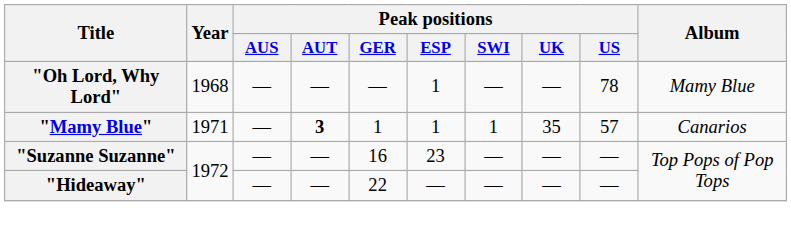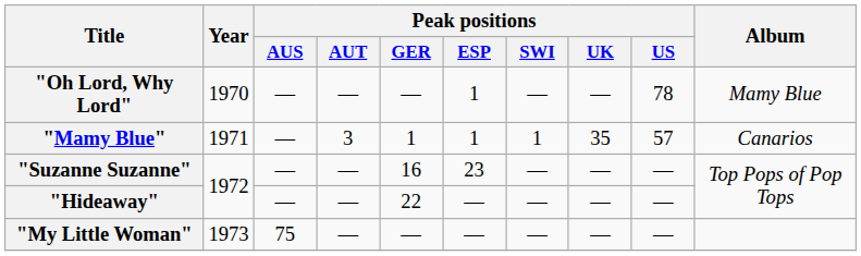 <table class="wikitable plainrowheaders" style="text-align:center;">
 <tr>
 <th align="center" rowspan="2" width="150">Title</th>
 <th align="center" rowspan="2" width="10">Year</th>
 <th align="center" colspan="7" width="20">Peak positions</th>
 <th align="center" rowspan="2" width="120">Album</th>
 </tr>
 <tr>
 <th scope="col" style="width:3em;font-size:90%;"><a href='#'>AUS</a><br></th>
 <th scope="col" style="width:3em;font-size:90%;"><a href='#'>AUT</a><br></th>
 <th scope="col" style="width:3em;font-size:90%;"><a href='#'>GER</a><br></th>
 <th scope="col" style="width:3em;font-size:90%;"><a href='#'>ESP</a><br></th>
 <th scope="col" style="width:3em;font-size:90%;"><a href='#'>SWI</a><br></th>
 <th scope="col" style="width:3em;font-size:90%;"><a href='#'>UK</a><br></th>
 <th scope="col" style="width:3em;font-size:90%;"><a href='#'>US</a><br></th>
 </tr>
 <tr>
 <th scope="row">"Oh Lord, Why Lord"</th>
-<td>1968</td>
+<td>1970</td>
 <td align="center">—</td>
 <td align="center">—</td>
 <td align="center">—</td>
 <td align="center">1</td>
 <td align="center">—</td>
 <td align="center">—</td>
 <td align="center">78</td>
 <td><em>Mamy Blue</em></td>
 </tr>
 <tr>
 <th scope="row">"<a href='#'>Mamy Blue</a>" </th>
 <td>1971</td>
 <td align="center">—</td>
-<td align="center"><strong>3</strong></td>
+<td align="center">3</td>
 <td align="center">1</td>
 <td align="center">1</td>
 <td align="center">1</td>
 <td align="center">35</td>
 <td align="center">57</td>
 <td><em>Canarios</em></td>
 </tr>
 <tr>
 <th scope="row">"Suzanne Suzanne"</th>
 <td rowspan=2>1972</td>
 <td align="center">—</td>
 <td align="center">—</td>
 <td align="center">16</td>
 <td align="center">23</td>
 <td align="center">—</td>
 <td align="center">—</td>
 <td align="center">—</td>
 <td rowspan=2><em>Top Pops of Pop Tops</em></td>
 </tr>
 <tr>
 <th scope="row">"Hideaway"</th>
 <td align="center">—</td>
 <td align="center">—</td>
 <td align="center">22</td>
 <td align="center">—</td>
 <td align="center">—</td>
 <td align="center">—</td>
 <td align="center">—</td>
 </tr>
 <tr>
+<th scope="row">"My Little Woman"</th>
+<td>1973</td>
+<td align="center">75</td>
+<td align="center">—</td>
+<td align="center">—</td>
+<td align="center">—</td>
+<td align="center">—</td>
+<td align="center">—</td>
+<td align="center">—</td>
+<td></td>
+</tr>
+<tr>
 </tr>
 </table>
